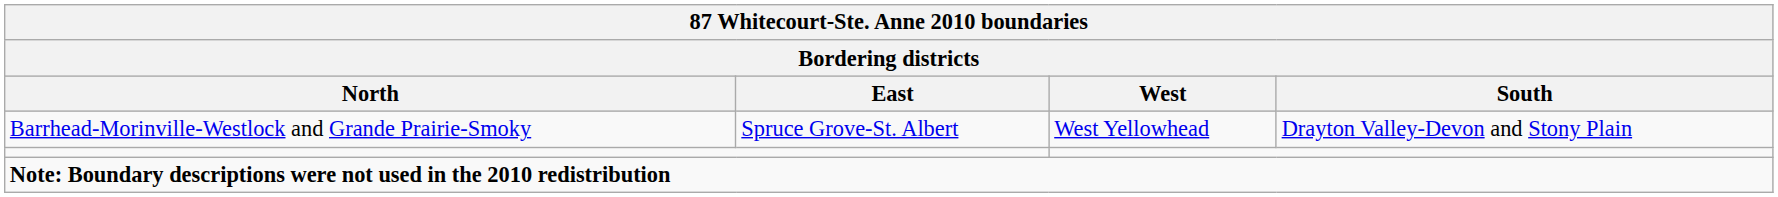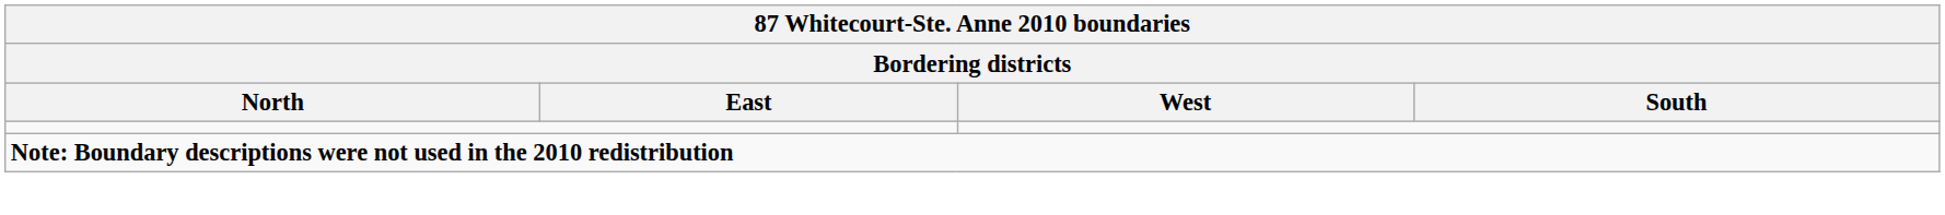 <table class="wikitable collapsible collapsed" style="width:100%;">
 <tr>
 <th colspan=4>87 Whitecourt-Ste. Anne 2010 boundaries</th>
 </tr>
 <tr>
 <th colspan=4>Bordering districts</th>
 </tr>
 <tr>
 <th>North</th>
 <th>East</th>
 <th>West</th>
 <th>South</th>
 </tr>
 <tr>
-<td><a href='#'>Barrhead-Morinville-Westlock</a> and <a href='#'>Grande Prairie-Smoky</a></td>
-<td><a href='#'>Spruce Grove-St. Albert</a></td>
-<td><a href='#'>West Yellowhead</a></td>
-<td><a href='#'>Drayton Valley-Devon</a> and <a href='#'>Stony Plain</a></td>
-</tr>
-<tr>
 <td colspan=2 align=center></td>
 <td colspan=2 align=center></td>
 </tr>
 <tr>
 <td colspan=4><strong>Note: Boundary descriptions were not used in the 2010 redistribution</strong></td>
 </tr>
 </table>
